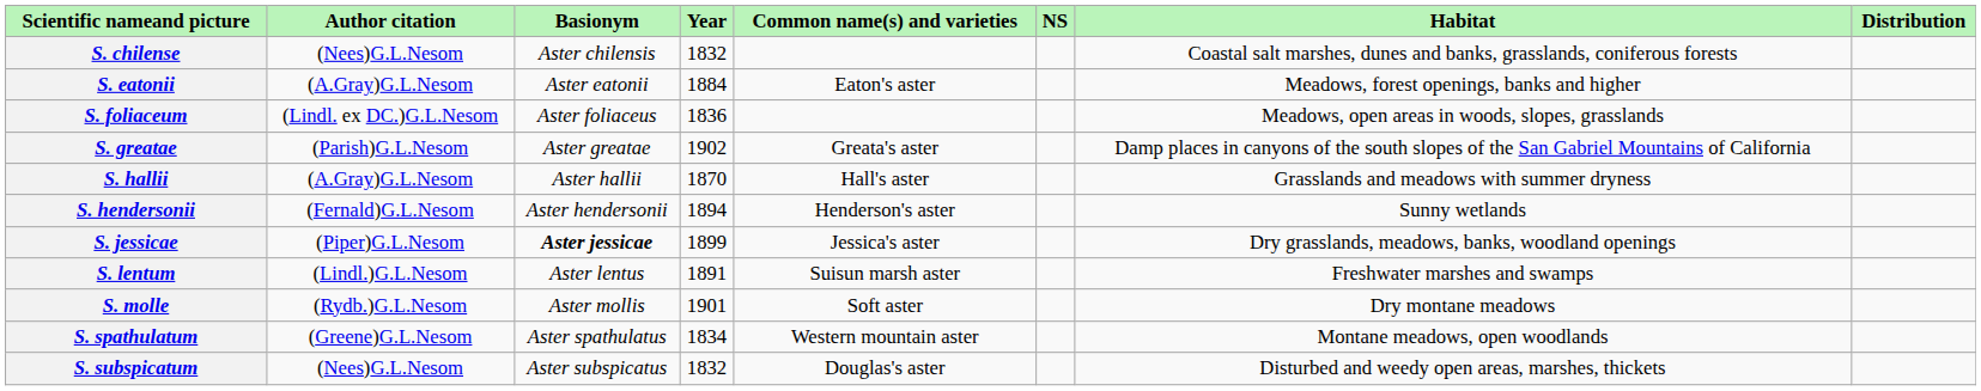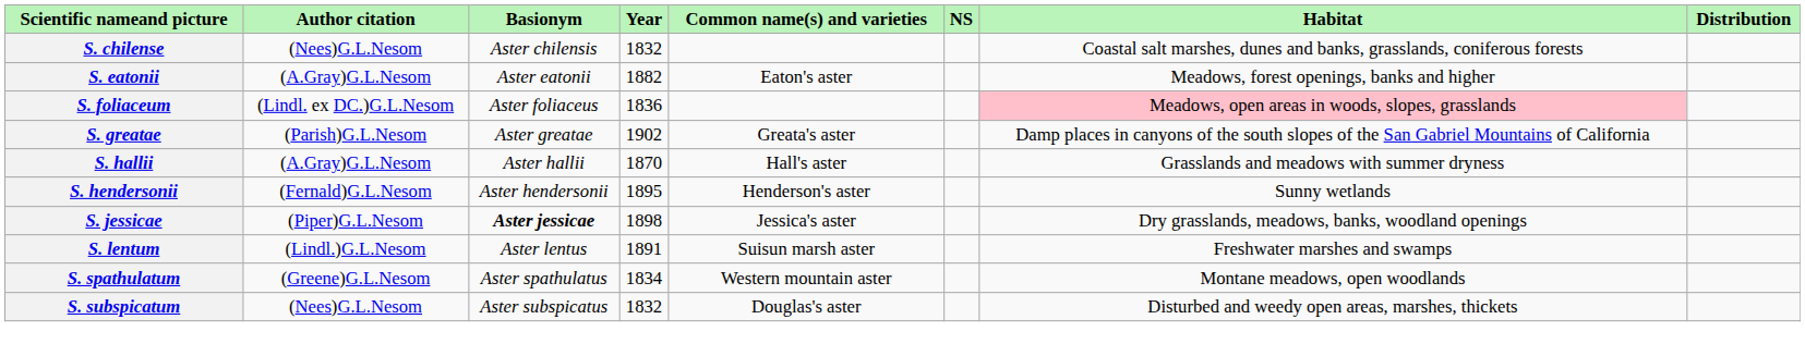 <table class="wikitable sortable mw-collapsible" style="width:100%;text-align:center;">
 <tr>
 <th scope="col" style="background-color:#baf4ba;">Scientific nameand picture</th>
 <th scope="col" style="background-color:#baf4ba;">Author citation</th>
 <th scope="col" style="background-color:#baf4ba;">Basionym</th>
 <th scope="col" style="background-color:#baf4ba;">Year</th>
 <th scope="col" style="background-color:#baf4ba;">Common name(s) and varieties</th>
 <th scope="col" style="background-color:#baf4ba;">NS</th>
 <th scope="col" class="unsortable" style="background-color:#baf4ba;">Habitat</th>
 <th scope="col" class="unsortable" style="background-color:#baf4ba;">Distribution</th>
 </tr>
 <tr>
 <th scope="row"><em><a href='#'>S. chilense</a></em></th>
 <td>(<a href='#'>Nees</a>)<a href='#'>G.L.Nesom</a></td>
 <td><em>Aster chilensis</em></td>
 <td>1832</td>
 <td></td>
 <td></td>
 <td>Coastal salt marshes, dunes and banks, grasslands, coniferous forests</td>
 <td></td>
 </tr>
 <tr>
 <th scope="row"><em><a href='#'>S. eatonii</a></em></th>
 <td>(<a href='#'>A.Gray</a>)<a href='#'>G.L.Nesom</a></td>
 <td><em>Aster</em>  <em>eatonii</em></td>
-<td>1884</td>
+<td>1882</td>
 <td>Eaton's aster</td>
 <td></td>
 <td>Meadows, forest openings, banks and higher</td>
 <td></td>
 </tr>
 <tr>
 <th scope="row"><em><a href='#'>S. foliaceum</a></em></th>
 <td>(<a href='#'>Lindl.</a> ex <a href='#'>DC.</a>)<a href='#'>G.L.Nesom</a></td>
 <td><em>Aster foliaceus</em></td>
 <td>1836</td>
 <td><br></td>
 <td></td>
-<td>Meadows, open areas in woods, slopes, grasslands</td>
+<td style="background: pink;">Meadows, open areas in woods, slopes, grasslands</td>
 <td></td>
 </tr>
 <tr>
 <th scope="row"><em><a href='#'>S. greatae</a></em></th>
 <td>(<a href='#'>Parish</a>)<a href='#'>G.L.Nesom</a></td>
 <td><em>Aster greatae</em></td>
 <td>1902</td>
 <td>Greata's aster</td>
 <td></td>
 <td>Damp places in canyons of the south slopes of the <a href='#'>San Gabriel Mountains</a> of California</td>
 <td></td>
 </tr>
 <tr>
 <th scope="row"><em><a href='#'>S. hallii</a></em></th>
 <td>(<a href='#'>A.Gray</a>)<a href='#'>G.L.Nesom</a></td>
 <td><em>Aster hallii</em></td>
 <td>1870</td>
 <td>Hall's aster</td>
 <td></td>
 <td>Grasslands and meadows with summer dryness</td>
 <td></td>
 </tr>
 <tr>
 <th scope="row"><em><a href='#'>S. hendersonii</a></em></th>
 <td>(<a href='#'>Fernald</a>)<a href='#'>G.L.Nesom</a></td>
 <td><em>Aster hendersonii</em></td>
-<td>1894</td>
+<td>1895</td>
 <td>Henderson's aster</td>
 <td></td>
 <td>Sunny wetlands</td>
 <td></td>
 </tr>
 <tr>
 <th scope="row"><em><a href='#'>S. jessicae</a></em></th>
 <td>(<a href='#'>Piper</a>)<a href='#'>G.L.Nesom</a></td>
 <td><strong><em>Aster jessicae</em></strong></td>
-<td>1899</td>
+<td>1898</td>
 <td>Jessica's aster</td>
 <td></td>
 <td>Dry grasslands, meadows, banks, woodland openings</td>
 <td></td>
 </tr>
 <tr>
 <th scope="row"><em><a href='#'>S. lentum</a></em></th>
 <td>(<a href='#'>Lindl.</a>)<a href='#'>G.L.Nesom</a></td>
 <td><em>Aster lentus</em></td>
 <td>1891</td>
 <td>Suisun marsh aster</td>
 <td></td>
 <td>Freshwater marshes and swamps</td>
-<td></td>
-</tr>
-<tr>
-<th scope="row"><em><a href='#'>S. molle</a></em></th>
-<td>(<a href='#'>Rydb.</a>)<a href='#'>G.L.Nesom</a></td>
-<td><em>Aster mollis</em></td>
-<td>1901</td>
-<td>Soft aster</td>
-<td></td>
-<td>Dry montane meadows</td>
 <td></td>
 </tr>
 <tr>
 <th scope="row"><em><a href='#'>S. spathulatum</a></em></th>
 <td>(<a href='#'>Greene</a>)<a href='#'>G.L.Nesom</a></td>
 <td><em>Aster spathulatus</em></td>
 <td>1834</td>
 <td>Western mountain aster<br></td>
 <td></td>
 <td>Montane meadows, open woodlands</td>
 <td></td>
 </tr>
 <tr>
 <th scope="row"><em><a href='#'>S. subspicatum</a></em></th>
 <td>(<a href='#'>Nees</a>)<a href='#'>G.L.Nesom</a></td>
 <td><em>Aster subspicatus</em></td>
 <td>1832</td>
 <td>Douglas's aster</td>
 <td></td>
 <td>Disturbed and weedy open areas, marshes, thickets</td>
 <td></td>
 </tr>
 </table>
